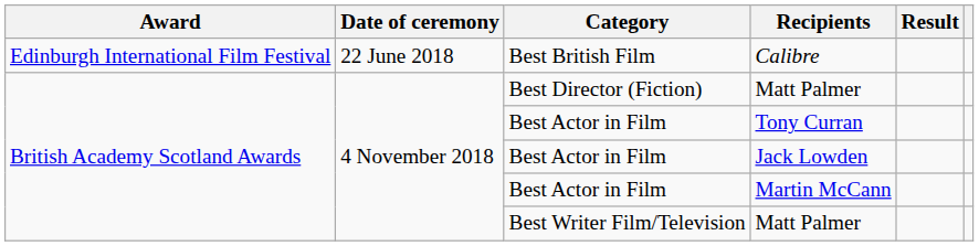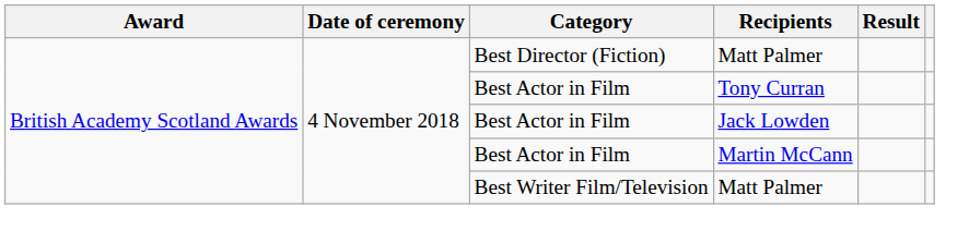 <table class="wikitable plainrowheaders sortable">
 <tr>
 <th scope="col">Award</th>
 <th scope="col">Date of ceremony</th>
 <th scope="col">Category</th>
 <th scope="col">Recipients</th>
 <th scope="col">Result</th>
 <th scope="col" class="unsortable"></th>
-</tr>
-<tr>
-<td><a href='#'>Edinburgh International Film Festival</a></td>
-<td>22 June 2018</td>
-<td>Best British Film</td>
-<td><em>Calibre</em></td>
-<td></td>
-<td style="text-align:center;"></td>
 </tr>
 <tr>
 <td rowspan=5><a href='#'>British Academy Scotland Awards</a></td>
 <td rowspan=5>4 November 2018</td>
 <td>Best Director (Fiction)</td>
 <td>Matt Palmer</td>
 <td></td>
 <td style="text-align:center;"></td>
 </tr>
 <tr>
 <td>Best Actor in Film</td>
 <td><a href='#'>Tony Curran</a></td>
 <td></td>
 <td style="text-align:center;"></td>
 </tr>
 <tr>
 <td>Best Actor in Film</td>
 <td><a href='#'>Jack Lowden</a></td>
 <td></td>
 <td style="text-align:center;"></td>
 </tr>
 <tr>
 <td>Best Actor in Film</td>
 <td><a href='#'>Martin McCann</a></td>
 <td></td>
 <td style="text-align:center;"></td>
 </tr>
 <tr>
 <td>Best Writer Film/Television</td>
 <td>Matt Palmer</td>
 <td></td>
 <td style="text-align:center;"></td>
 </tr>
 </table>
